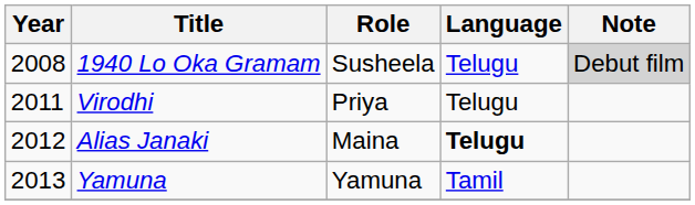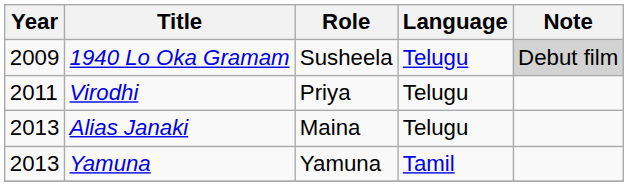 <table class="wikitable plainrowheaders sortable">
 <tr>
 <th>Year</th>
 <th>Title</th>
 <th>Role</th>
 <th>Language</th>
 <th class="unsortable">Note</th>
 </tr>
 <tr>
-<td>2008</td>
+<td>2009</td>
 <td><em><a href='#'>1940 Lo Oka Gramam</a></em></td>
 <td>Susheela</td>
 <td><a href='#'>Telugu</a></td>
 <td style="background: lightgrey;">Debut film</td>
 </tr>
 <tr>
 <td>2011</td>
 <td><em><a href='#'>Virodhi</a></em></td>
 <td>Priya</td>
 <td>Telugu</td>
 <td></td>
 </tr>
 <tr>
-<td>2012</td>
+<td>2013</td>
 <td><em><a href='#'>Alias Janaki</a></em></td>
 <td>Maina</td>
-<td><strong>Telugu</strong></td>
+<td>Telugu</td>
 <td></td>
 </tr>
 <tr>
 <td>2013</td>
 <td><em><a href='#'>Yamuna</a></em></td>
 <td>Yamuna</td>
 <td><a href='#'>Tamil</a></td>
 <td></td>
 </tr>
 <tr>
 </tr>
 </table>
